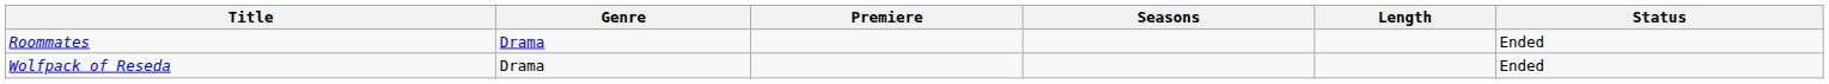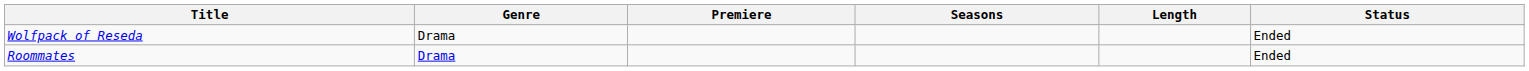 <table class="wikitable sortable" style="width:100%;">
 <tr>
 <th style="width:27%">Title</th>
 <th style="width:14%">Genre</th>
 <th style="width:15%">Premiere</th>
 <th style="width:16%">Seasons</th>
 <th style="width:10%">Length</th>
 <th style="width:18%">Status</th>
 </tr>
 <tr>
+<td><em><a href='#'>Wolfpack of Reseda</a></em></td>
+<td>Drama</td>
+<td></td>
+<td></td>
+<td></td>
+<td>Ended</td>
+</tr>
+<tr>
 <td><a href='#'><em>Roommates</em></a></td>
 <td><a href='#'>Drama</a></td>
 <td></td>
 <td></td>
 <td></td>
 <td>Ended</td>
 </tr>
-<tr>
-<td><em><a href='#'>Wolfpack of Reseda</a></em></td>
-<td>Drama</td>
-<td></td>
-<td></td>
-<td></td>
-<td>Ended</td>
-</tr>
 </table>
